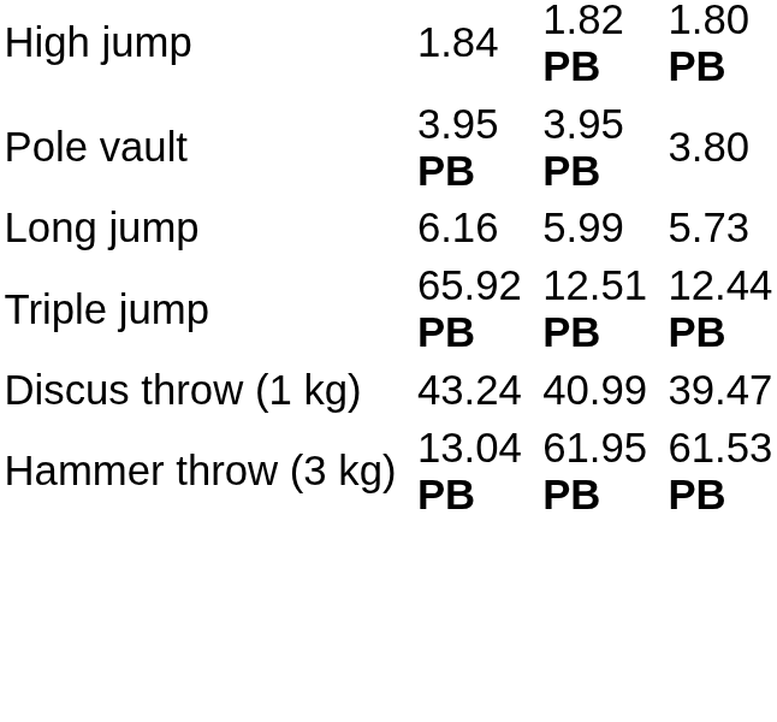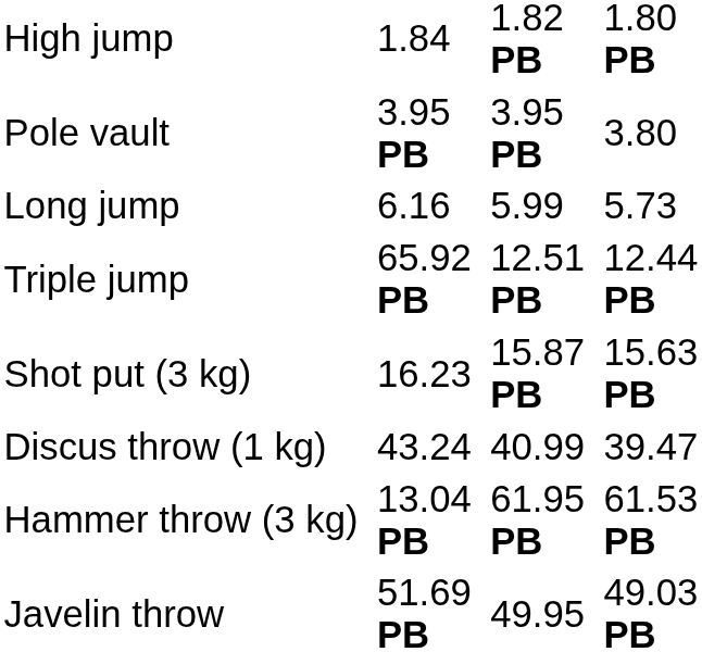 <table>
 <tr>
 <td>High jump</td>
 <td></td>
 <td>1.84</td>
 <td></td>
 <td>1.82<br><strong>PB</strong></td>
 <td></td>
 <td>1.80<br><strong>PB</strong></td>
 </tr>
 <tr>
 <td>Pole vault</td>
 <td></td>
 <td>3.95<br><strong>PB</strong></td>
 <td></td>
 <td>3.95<br><strong>PB</strong></td>
 <td></td>
 <td>3.80</td>
 </tr>
 <tr>
 <td>Long jump</td>
 <td></td>
 <td>6.16</td>
 <td></td>
 <td>5.99</td>
 <td></td>
 <td>5.73</td>
 </tr>
 <tr>
 <td>Triple jump</td>
 <td></td>
 <td>65.92<br><strong>PB</strong></td>
 <td></td>
 <td>12.51<br><strong>PB</strong></td>
 <td></td>
 <td>12.44<br><strong>PB</strong></td>
 </tr>
 <tr>
+<td>Shot put (3 kg)</td>
+<td></td>
+<td>16.23</td>
+<td></td>
+<td>15.87<br><strong>PB</strong></td>
+<td></td>
+<td>15.63<br><strong>PB</strong></td>
+</tr>
+<tr>
 <td>Discus throw (1 kg)</td>
 <td></td>
 <td>43.24</td>
 <td></td>
 <td>40.99</td>
 <td></td>
 <td>39.47</td>
 </tr>
 <tr>
 <td>Hammer throw (3 kg)</td>
 <td></td>
 <td>13.04<br><strong>PB</strong></td>
 <td></td>
 <td>61.95<br><strong>PB</strong></td>
 <td></td>
 <td>61.53<br><strong>PB</strong></td>
 </tr>
+<tr>
+<td>Javelin throw</td>
+<td></td>
+<td>51.69<br><strong>PB</strong></td>
+<td></td>
+<td>49.95</td>
+<td></td>
+<td>49.03<br><strong>PB</strong></td>
+</tr>
 </table>
